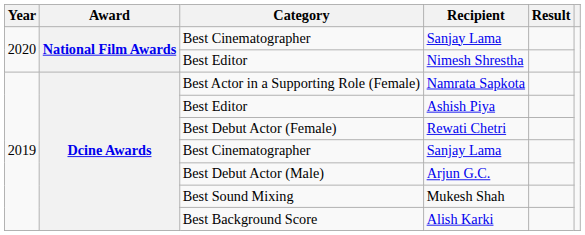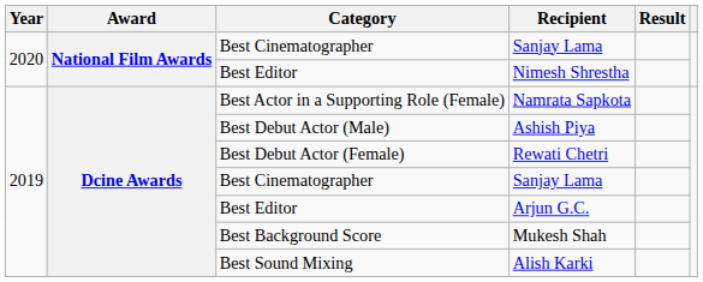 <table class="wikitable plainrowheaders sortable">
 <tr>
 <th>Year</th>
 <th>Award</th>
 <th>Category</th>
 <th>Recipient</th>
 <th>Result</th>
 <th class="unsortable"></th>
 </tr>
 <tr>
 <td rowspan="2">2020</td>
 <th scope="row" rowspan="2"><a href='#'>National Film Awards</a></th>
 <td>Best Cinematographer</td>
 <td><a href='#'>Sanjay Lama</a></td>
 <td></td>
 <td style="text-align:center;"  rowspan="2"></td>
 </tr>
 <tr>
 <td>Best Editor</td>
 <td><a href='#'>Nimesh Shrestha</a></td>
 <td></td>
 </tr>
 <tr>
 <td rowspan="7">2019</td>
 <th scope="row" rowspan="7"><a href='#'>Dcine Awards</a></th>
 <td>Best Actor in a Supporting Role (Female)</td>
 <td><a href='#'>Namrata Sapkota</a></td>
 <td></td>
 <td style="text-align:center;"  rowspan="7"><br></td>
 </tr>
 <tr>
-<td>Best Editor</td>
+<td>Best Debut Actor (Male)</td>
 <td><a href='#'>Ashish Piya</a></td>
 <td></td>
 </tr>
 <tr>
 <td>Best Debut Actor (Female)</td>
 <td><a href='#'>Rewati Chetri</a></td>
 <td></td>
 </tr>
 <tr>
 <td>Best Cinematographer</td>
 <td><a href='#'>Sanjay Lama</a></td>
 <td></td>
 </tr>
 <tr>
-<td>Best Debut Actor (Male)</td>
+<td>Best Editor</td>
 <td><a href='#'>Arjun G.C.</a></td>
 <td></td>
 </tr>
 <tr>
-<td>Best Sound Mixing</td>
+<td>Best Background Score</td>
 <td>Mukesh Shah</td>
 <td></td>
 </tr>
 <tr>
-<td>Best Background Score</td>
+<td>Best Sound Mixing</td>
 <td><a href='#'>Alish Karki</a></td>
 <td></td>
 </tr>
 </table>
